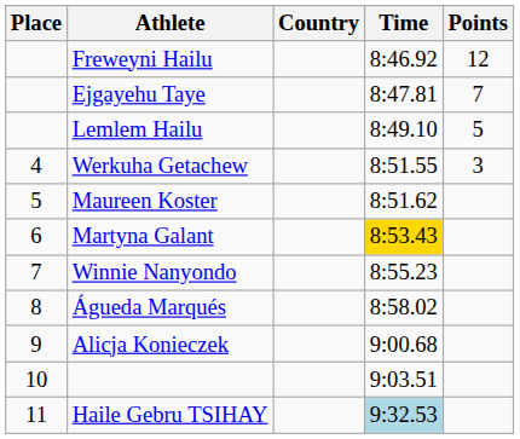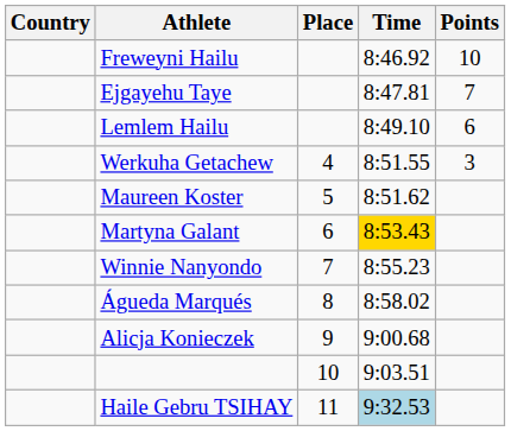 <table class="wikitable">
 <tr>
+<th>Country</th>
+<th>Athlete</th>
 <th>Place</th>
-<th>Athlete</th>
-<th>Country</th>
 <th>Time</th>
 <th>Points</th>
 </tr>
 <tr>
+<td></td>
+<td><a href='#'>Freweyni Hailu</a></td>
 <td align=center></td>
-<td><a href='#'>Freweyni Hailu</a></td>
-<td></td>
 <td>8:46.92</td>
-<td align=center>12</td>
+<td align=center>10</td>
 </tr>
 <tr>
+<td></td>
+<td><a href='#'>Ejgayehu Taye</a></td>
 <td align=center></td>
-<td><a href='#'>Ejgayehu Taye</a></td>
-<td></td>
 <td>8:47.81</td>
 <td align=center>7</td>
 </tr>
 <tr>
+<td></td>
+<td><a href='#'>Lemlem Hailu</a></td>
 <td align=center></td>
-<td><a href='#'>Lemlem Hailu</a></td>
-<td></td>
 <td>8:49.10</td>
-<td align=center>5</td>
+<td align=center>6</td>
 </tr>
 <tr>
+<td></td>
+<td><a href='#'>Werkuha Getachew</a></td>
 <td align=center>4</td>
-<td><a href='#'>Werkuha Getachew</a></td>
-<td></td>
 <td>8:51.55</td>
 <td align=center>3</td>
 </tr>
 <tr>
+<td></td>
+<td><a href='#'>Maureen Koster</a></td>
 <td align=center>5</td>
-<td><a href='#'>Maureen Koster</a></td>
-<td></td>
 <td>8:51.62</td>
 <td align=center></td>
 </tr>
 <tr>
+<td></td>
+<td><a href='#'>Martyna Galant</a></td>
 <td align=center>6</td>
-<td><a href='#'>Martyna Galant</a></td>
-<td></td>
 <td style="background: gold;">8:53.43</td>
 <td align=center></td>
 </tr>
 <tr>
+<td></td>
+<td><a href='#'>Winnie Nanyondo</a></td>
 <td align=center>7</td>
-<td><a href='#'>Winnie Nanyondo</a></td>
-<td></td>
 <td>8:55.23</td>
 <td align=center></td>
 </tr>
 <tr>
+<td></td>
+<td><a href='#'>Águeda Marqués</a></td>
 <td align=center>8</td>
-<td><a href='#'>Águeda Marqués</a></td>
-<td></td>
 <td>8:58.02</td>
 <td align=center></td>
 </tr>
 <tr>
+<td></td>
+<td><a href='#'>Alicja Konieczek</a></td>
 <td align=center>9</td>
-<td><a href='#'>Alicja Konieczek</a></td>
-<td></td>
 <td>9:00.68</td>
 <td align=center></td>
 </tr>
 <tr>
-<td align=center>10</td>
 <td></td>
 <td></td>
+<td align=center>10</td>
 <td>9:03.51</td>
 <td align=center></td>
 </tr>
 <tr>
+<td></td>
+<td><a href='#'>Haile Gebru TSIHAY</a></td>
 <td align=center>11</td>
-<td><a href='#'>Haile Gebru TSIHAY</a></td>
-<td></td>
 <td style="background: lightblue;">9:32.53</td>
 <td align=center></td>
 </tr>
 </table>
